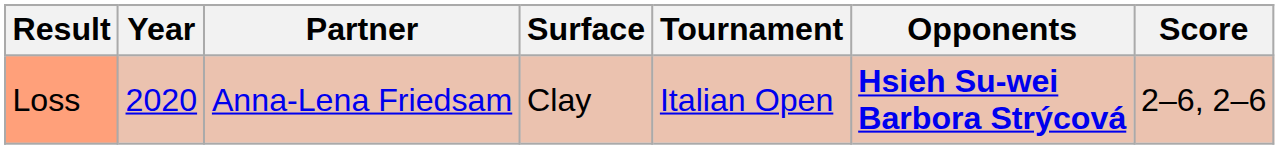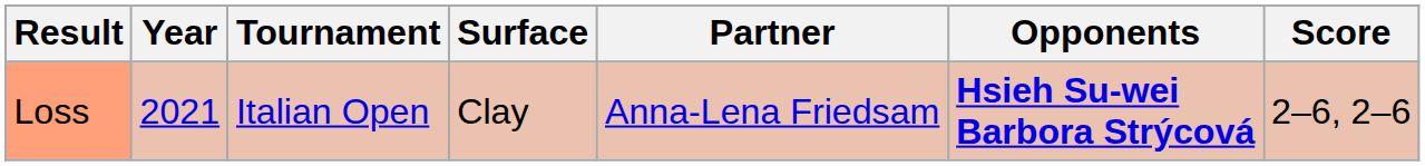 <table class="sortable wikitable">
 <tr>
 <th>Result</th>
 <th>Year</th>
+<th>Tournament</th>
+<th>Surface</th>
 <th>Partner</th>
-<th>Surface</th>
-<th>Tournament</th>
 <th>Opponents</th>
 <th>Score</th>
 </tr>
 <tr style="background:#EBC2AF;">
 <td style="background:#ffa07a;">Loss</td>
-<td><a href='#'>2020</a></td>
+<td><a href='#'>2021</a></td>
+<td><a href='#'>Italian Open</a></td>
+<td>Clay</td>
 <td> <a href='#'>Anna-Lena Friedsam</a></td>
-<td>Clay</td>
-<td><a href='#'>Italian Open</a></td>
 <td><strong> <a href='#'>Hsieh Su-wei</a> <br>  <a href='#'>Barbora Strýcová</a></strong></td>
 <td>2–6, 2–6</td>
 </tr>
 </table>
